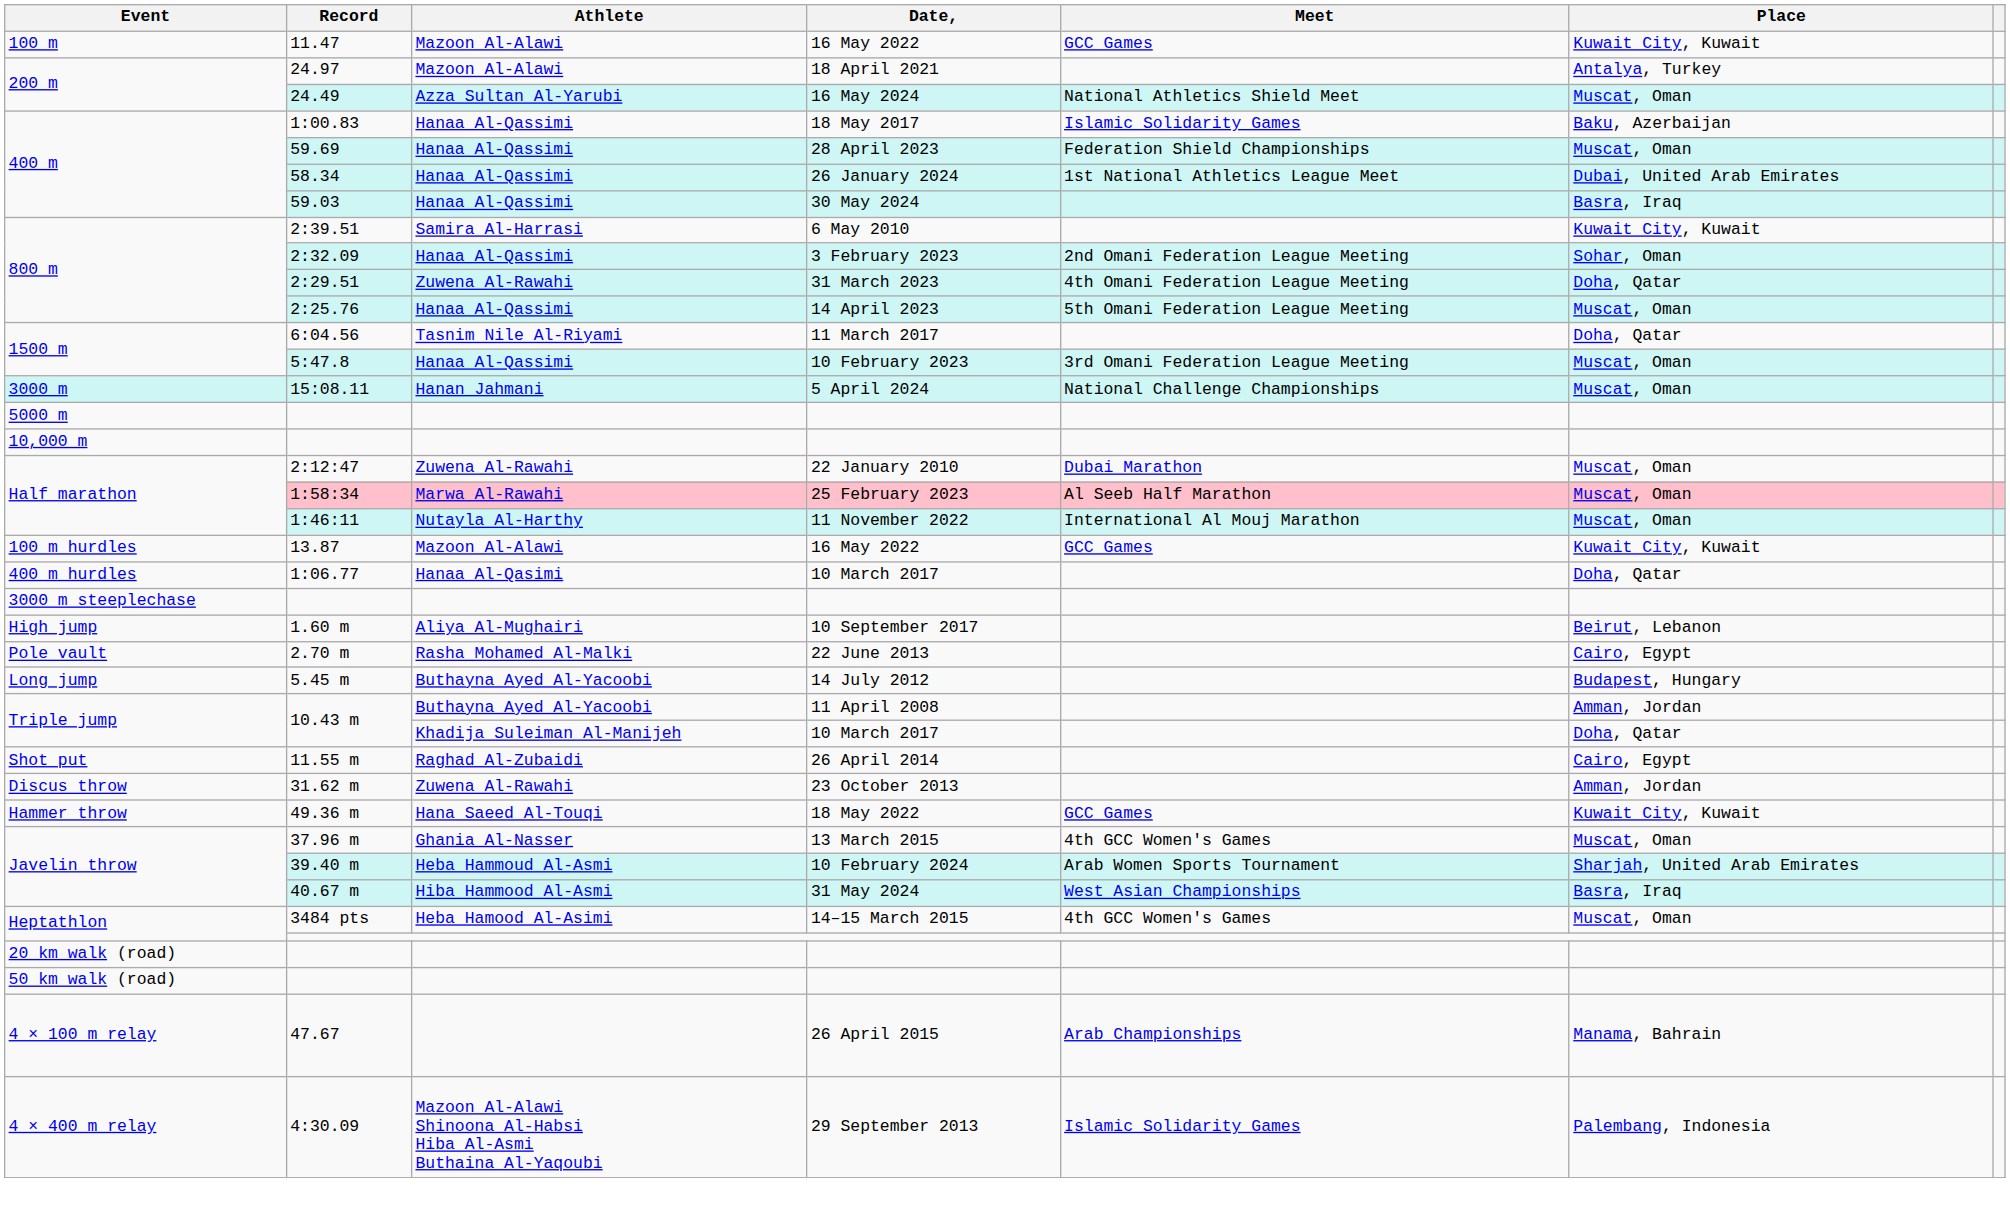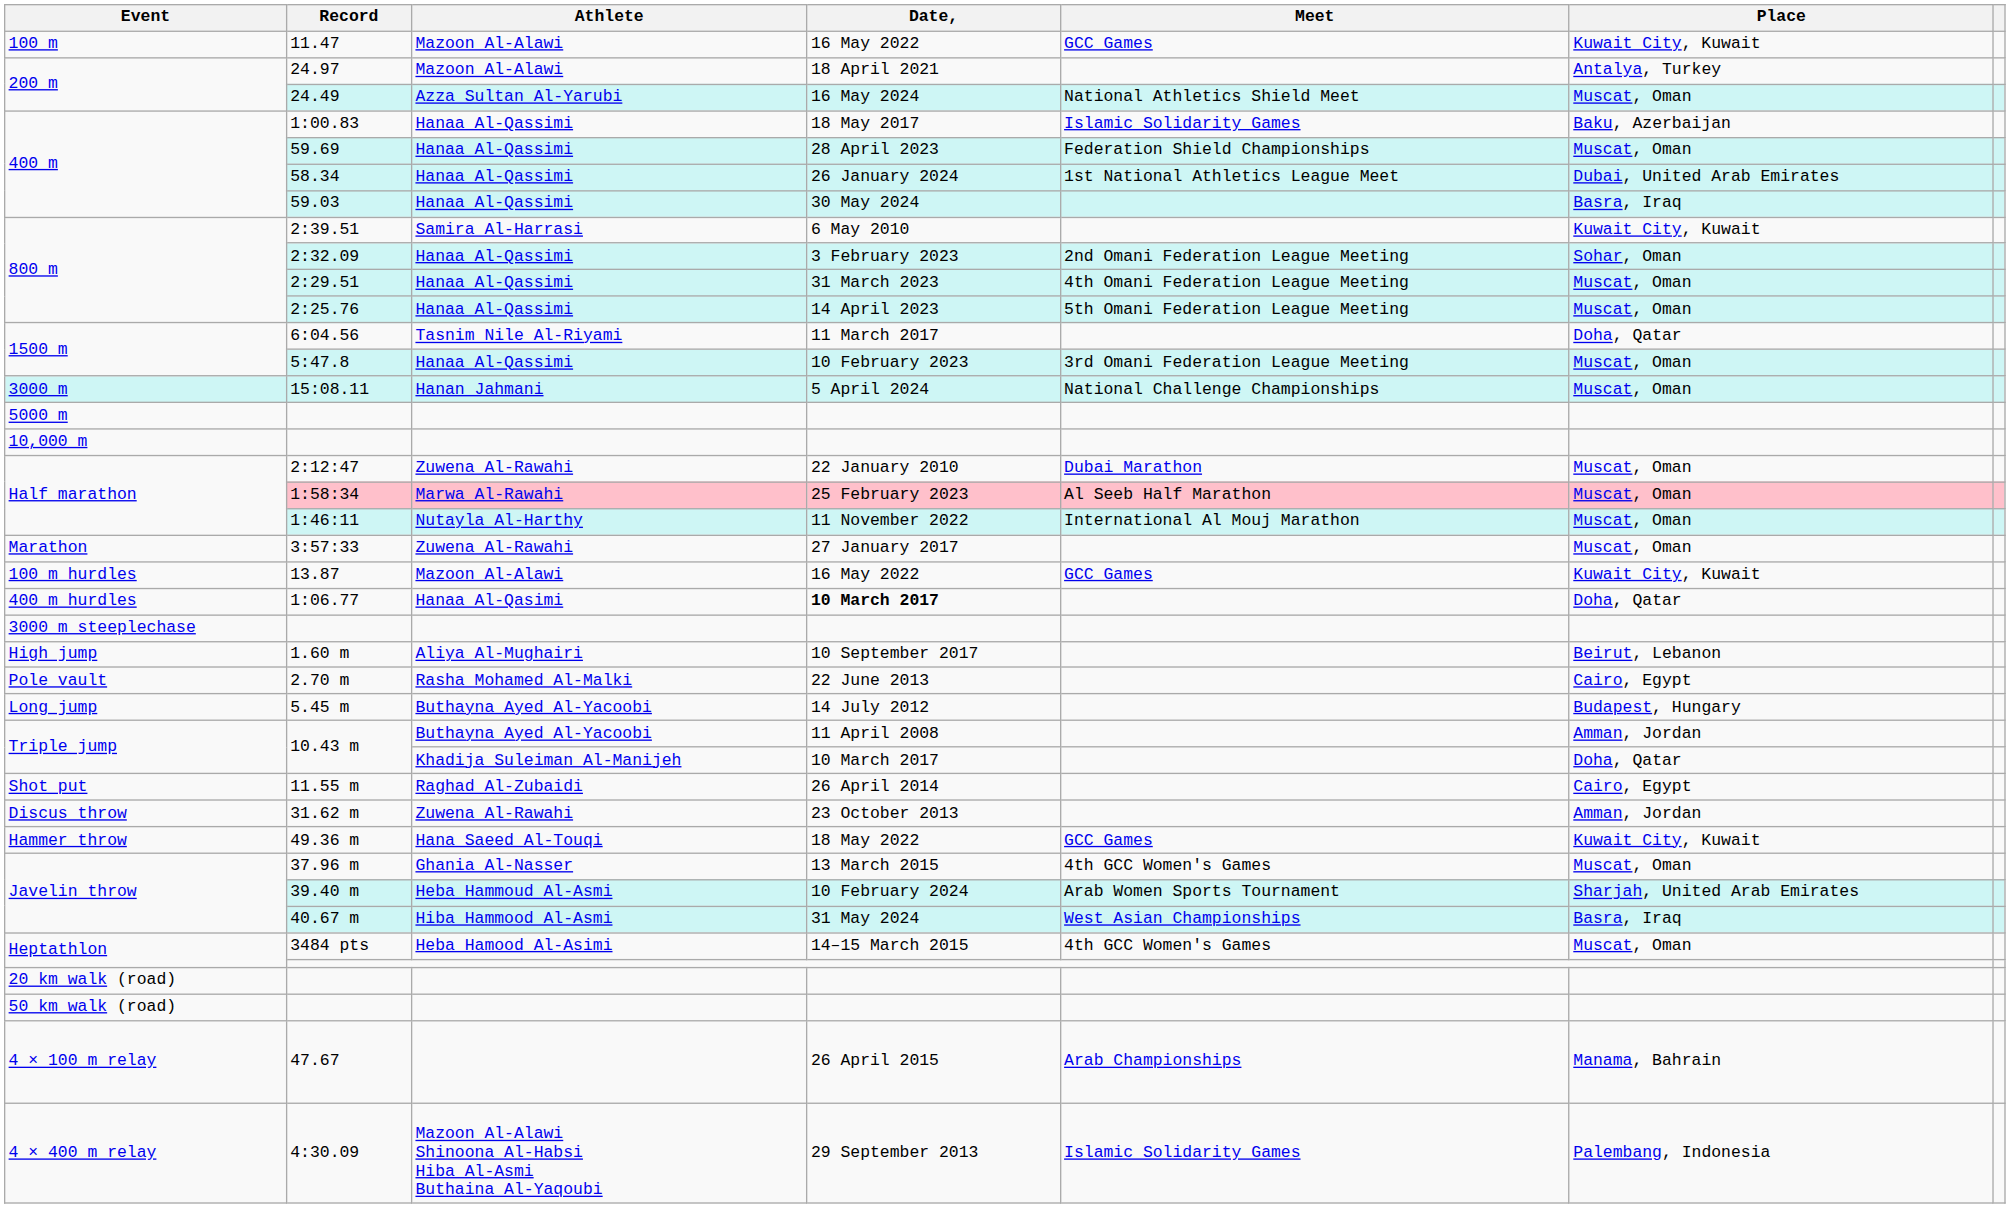 <table class="wikitable" style="font-size:95%; width: 95%;">
 <tr>
 <th>Event</th>
 <th>Record</th>
 <th>Athlete</th>
 <th>Date,</th>
 <th>Meet</th>
 <th>Place</th>
 <th></th>
 </tr>
 <tr>
 <td><a href='#'>100 m</a></td>
 <td>11.47 </td>
 <td><a href='#'>Mazoon Al-Alawi</a></td>
 <td>16 May 2022</td>
 <td><a href='#'>GCC Games</a></td>
 <td><a href='#'>Kuwait City</a>, Kuwait</td>
 <td></td>
 </tr>
 <tr>
 <td rowspan=2><a href='#'>200 m</a></td>
 <td>24.97 </td>
 <td><a href='#'>Mazoon Al-Alawi</a></td>
 <td>18 April 2021</td>
 <td></td>
 <td><a href='#'>Antalya</a>, Turkey</td>
 <td></td>
 </tr>
 <tr bgcolor=#CEF6F5>
 <td>24.49 </td>
 <td><a href='#'>Azza Sultan Al-Yarubi</a></td>
 <td>16 May 2024</td>
 <td>National Athletics Shield Meet</td>
 <td><a href='#'>Muscat</a>, Oman</td>
 <td></td>
 </tr>
 <tr>
 <td rowspan=4><a href='#'>400 m</a></td>
 <td>1:00.83</td>
 <td><a href='#'>Hanaa Al-Qassimi</a></td>
 <td>18 May 2017</td>
 <td><a href='#'>Islamic Solidarity Games</a></td>
 <td><a href='#'>Baku</a>, Azerbaijan</td>
 <td></td>
 </tr>
 <tr bgcolor=#CEF6F5>
 <td>59.69</td>
 <td><a href='#'>Hanaa Al-Qassimi</a></td>
 <td>28 April 2023</td>
 <td>Federation Shield Championships</td>
 <td><a href='#'>Muscat</a>, Oman</td>
 <td></td>
 </tr>
 <tr bgcolor=#CEF6F5>
 <td>58.34</td>
 <td><a href='#'>Hanaa Al-Qassimi</a></td>
 <td>26 January 2024</td>
 <td>1st National Athletics League Meet</td>
 <td><a href='#'>Dubai</a>, United Arab Emirates</td>
 <td></td>
 </tr>
 <tr bgcolor="#CEF6F5">
 <td>59.03</td>
 <td><a href='#'>Hanaa Al-Qassimi</a></td>
 <td>30 May 2024</td>
 <td></td>
 <td><a href='#'>Basra</a>, Iraq</td>
 <td></td>
 </tr>
 <tr>
 <td rowspan=4><a href='#'>800 m</a></td>
 <td>2:39.51</td>
 <td><a href='#'>Samira Al-Harrasi</a></td>
 <td>6 May 2010</td>
 <td></td>
 <td><a href='#'>Kuwait City</a>, Kuwait</td>
 <td></td>
 </tr>
 <tr bgcolor=#CEF6F5>
 <td>2:32.09</td>
 <td><a href='#'>Hanaa Al-Qassimi</a></td>
 <td>3 February 2023</td>
 <td>2nd Omani Federation League Meeting</td>
 <td><a href='#'>Sohar</a>, Oman</td>
 <td></td>
 </tr>
 <tr bgcolor="#CEF6F5">
 <td>2:29.51</td>
-<td><a href='#'>Zuwena Al-Rawahi</a></td>
+<td><a href='#'>Hanaa Al-Qassimi</a></td>
 <td>31 March 2023</td>
 <td>4th Omani Federation League Meeting</td>
-<td><a href='#'>Doha</a>, Qatar</td>
+<td><a href='#'>Muscat</a>, Oman</td>
 <td></td>
 </tr>
 <tr bgcolor="#CEF6F5">
 <td>2:25.76</td>
 <td><a href='#'>Hanaa Al-Qassimi</a></td>
 <td>14 April 2023</td>
 <td>5th Omani Federation League Meeting</td>
 <td><a href='#'>Muscat</a>, Oman</td>
 <td></td>
 </tr>
 <tr>
 <td rowspan=2><a href='#'>1500 m</a></td>
 <td>6:04.56</td>
 <td><a href='#'>Tasnim Nile Al-Riyami</a></td>
 <td>11 March 2017</td>
 <td></td>
 <td><a href='#'>Doha</a>, Qatar</td>
 <td></td>
 </tr>
 <tr bgcolor=#CEF6F5>
 <td>5:47.8 </td>
 <td><a href='#'>Hanaa Al-Qassimi</a></td>
 <td>10 February 2023</td>
 <td>3rd Omani Federation League Meeting</td>
 <td><a href='#'>Muscat</a>, Oman</td>
 <td></td>
 </tr>
 <tr bgcolor="#CEF6F5">
 <td><a href='#'>3000 m</a></td>
 <td>15:08.11</td>
 <td><a href='#'>Hanan Jahmani</a></td>
 <td>5 April 2024</td>
 <td>National Challenge Championships</td>
 <td><a href='#'>Muscat</a>, Oman</td>
 <td></td>
 </tr>
 <tr>
 <td><a href='#'>5000 m</a></td>
 <td></td>
 <td></td>
 <td></td>
 <td></td>
 <td></td>
 <td></td>
 </tr>
 <tr>
 <td><a href='#'>10,000 m</a></td>
 <td></td>
 <td></td>
 <td></td>
 <td></td>
 <td></td>
 <td></td>
 </tr>
 <tr>
 <td rowspan=3><a href='#'>Half marathon</a></td>
 <td>2:12:47</td>
 <td><a href='#'>Zuwena Al-Rawahi</a></td>
 <td>22 January 2010</td>
 <td><a href='#'>Dubai Marathon</a></td>
 <td><a href='#'>Muscat</a>, Oman</td>
 <td></td>
 </tr>
 <tr style="background:pink">
 <td>1:58:34</td>
 <td><a href='#'>Marwa Al-Rawahi</a></td>
 <td>25 February 2023</td>
 <td>Al Seeb Half Marathon</td>
 <td><a href='#'>Muscat</a>, Oman</td>
 <td></td>
 </tr>
 <tr bgcolor=#CEF6F5>
 <td>1:46:11</td>
 <td><a href='#'>Nutayla Al-Harthy</a></td>
 <td>11 November 2022</td>
 <td>International Al Mouj Marathon</td>
 <td><a href='#'>Muscat</a>, Oman</td>
 <td></td>
 </tr>
 <tr>
+<td><a href='#'>Marathon</a></td>
+<td>3:57:33</td>
+<td><a href='#'>Zuwena Al-Rawahi</a></td>
+<td>27 January 2017</td>
+<td></td>
+<td><a href='#'>Muscat</a>, Oman</td>
+<td></td>
+</tr>
+<tr>
 <td><a href='#'>100 m hurdles</a></td>
 <td>13.87 </td>
 <td><a href='#'>Mazoon Al-Alawi</a></td>
 <td>16 May 2022</td>
 <td><a href='#'>GCC Games</a></td>
 <td><a href='#'>Kuwait City</a>, Kuwait</td>
 <td></td>
 </tr>
 <tr>
 <td><a href='#'>400 m hurdles</a></td>
 <td>1:06.77</td>
 <td><a href='#'>Hanaa Al-Qasimi</a></td>
-<td>10 March 2017</td>
+<td><strong>10 March 2017</strong></td>
 <td></td>
 <td><a href='#'>Doha</a>, Qatar</td>
 <td></td>
 </tr>
 <tr>
 <td><a href='#'>3000 m steeplechase</a></td>
 <td></td>
 <td></td>
 <td></td>
 <td></td>
 <td></td>
 <td></td>
 </tr>
 <tr>
 <td><a href='#'>High jump</a></td>
 <td>1.60 m</td>
 <td><a href='#'>Aliya Al-Mughairi</a></td>
 <td>10 September 2017</td>
 <td></td>
 <td><a href='#'>Beirut</a>, Lebanon</td>
 <td></td>
 </tr>
 <tr>
 <td><a href='#'>Pole vault</a></td>
 <td>2.70 m</td>
 <td><a href='#'>Rasha Mohamed Al-Malki</a></td>
 <td>22 June 2013</td>
 <td></td>
 <td><a href='#'>Cairo</a>, Egypt</td>
 <td></td>
 </tr>
 <tr>
 <td><a href='#'>Long jump</a></td>
 <td>5.45 m</td>
 <td><a href='#'>Buthayna Ayed Al-Yacoobi</a></td>
 <td>14 July 2012</td>
 <td></td>
 <td><a href='#'>Budapest</a>, Hungary</td>
 <td></td>
 </tr>
 <tr>
 <td rowspan=2><a href='#'>Triple jump</a></td>
 <td rowspan=2>10.43 m</td>
 <td><a href='#'>Buthayna Ayed Al-Yacoobi</a></td>
 <td>11 April 2008</td>
 <td></td>
 <td><a href='#'>Amman</a>, Jordan</td>
 <td></td>
 </tr>
 <tr>
 <td><a href='#'>Khadija Suleiman Al-Manijeh</a></td>
 <td>10 March 2017</td>
 <td></td>
 <td><a href='#'>Doha</a>, Qatar</td>
 <td></td>
 </tr>
 <tr>
 <td><a href='#'>Shot put</a></td>
 <td>11.55 m</td>
 <td><a href='#'>Raghad Al-Zubaidi</a></td>
 <td>26 April 2014</td>
 <td></td>
 <td><a href='#'>Cairo</a>, Egypt</td>
 <td></td>
 </tr>
 <tr>
 <td><a href='#'>Discus throw</a></td>
 <td>31.62 m</td>
 <td><a href='#'>Zuwena Al-Rawahi</a></td>
 <td>23 October 2013</td>
 <td></td>
 <td><a href='#'>Amman</a>, Jordan</td>
 <td></td>
 </tr>
 <tr>
 <td><a href='#'>Hammer throw</a></td>
 <td>49.36 m</td>
 <td><a href='#'>Hana Saeed Al-Touqi</a></td>
 <td>18 May 2022</td>
 <td><a href='#'>GCC Games</a></td>
 <td><a href='#'>Kuwait City</a>, Kuwait</td>
 <td></td>
 </tr>
 <tr>
 <td rowspan=3><a href='#'>Javelin throw</a></td>
 <td>37.96 m</td>
 <td><a href='#'>Ghania Al-Nasser</a></td>
 <td>13 March 2015</td>
 <td>4th GCC Women's Games</td>
 <td><a href='#'>Muscat</a>, Oman</td>
 <td></td>
 </tr>
 <tr bgcolor=#CEF6F5>
 <td>39.40 m</td>
 <td><a href='#'>Heba Hammoud Al-Asmi</a></td>
 <td>10 February 2024</td>
 <td>Arab Women Sports Tournament</td>
 <td><a href='#'>Sharjah</a>, United Arab Emirates</td>
 <td></td>
 </tr>
 <tr bgcolor=#CEF6F5>
 <td>40.67 m</td>
 <td><a href='#'>Hiba Hammood Al-Asmi</a></td>
 <td>31 May 2024</td>
 <td><a href='#'>West Asian Championships</a></td>
 <td><a href='#'>Basra</a>, Iraq</td>
 <td></td>
 </tr>
 <tr>
 <td rowspan=2><a href='#'>Heptathlon</a></td>
 <td>3484 pts</td>
 <td><a href='#'>Heba Hamood Al-Asimi</a></td>
 <td>14–15 March 2015</td>
 <td>4th GCC Women's Games</td>
 <td><a href='#'>Muscat</a>, Oman</td>
 <td></td>
 </tr>
 <tr>
 <td colspan=5></td>
 <td></td>
 </tr>
 <tr>
 <td><a href='#'>20 km walk</a> (road)</td>
 <td></td>
 <td></td>
 <td></td>
 <td></td>
 <td></td>
 <td></td>
 </tr>
 <tr>
 <td><a href='#'>50 km walk</a> (road)</td>
 <td></td>
 <td></td>
 <td></td>
 <td></td>
 <td></td>
 <td></td>
 </tr>
 <tr>
 <td><a href='#'>4 × 100 m relay</a></td>
 <td>47.67</td>
 <td><br><br><br><br></td>
 <td>26 April 2015</td>
 <td><a href='#'>Arab Championships</a></td>
 <td><a href='#'>Manama</a>, Bahrain</td>
 <td></td>
 </tr>
 <tr>
 <td><a href='#'>4 × 400 m relay</a></td>
 <td>4:30.09</td>
 <td><br><a href='#'>Mazoon Al-Alawi</a><br><a href='#'>Shinoona Al-Habsi</a><br><a href='#'>Hiba Al-Asmi</a><br><a href='#'>Buthaina Al-Yaqoubi</a></td>
 <td>29 September 2013</td>
 <td><a href='#'>Islamic Solidarity Games</a></td>
 <td><a href='#'>Palembang</a>, Indonesia</td>
 <td></td>
 </tr>
 </table>
